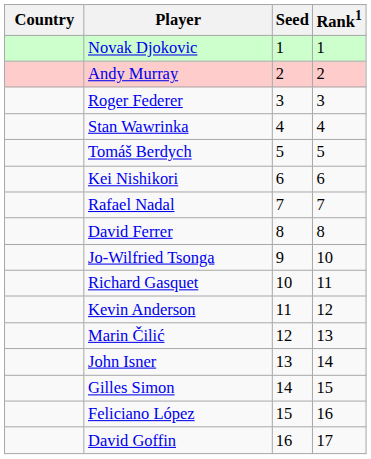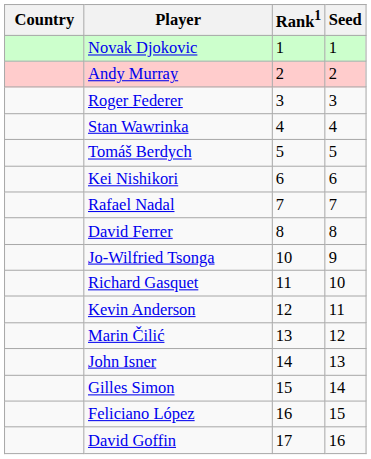 <table class="sortable wikitable">
 <tr>
 <th width="70">Country</th>
 <th width="175">Player</th>
+<th>Rank<sup>1</sup></th>
 <th>Seed</th>
-<th>Rank<sup>1</sup></th>
 </tr>
 <tr style="background:#cfc;">
 <td></td>
 <td><a href='#'>Novak Djokovic</a></td>
 <td>1</td>
 <td>1</td>
 </tr>
 <tr style="background:#fcc;">
 <td></td>
 <td><a href='#'>Andy Murray</a></td>
 <td>2</td>
 <td>2</td>
 </tr>
 <tr>
 <td></td>
 <td><a href='#'>Roger Federer</a></td>
 <td>3</td>
 <td>3</td>
 </tr>
 <tr>
 <td></td>
 <td><a href='#'>Stan Wawrinka</a></td>
 <td>4</td>
 <td>4</td>
 </tr>
 <tr>
 <td></td>
 <td><a href='#'>Tomáš Berdych</a></td>
 <td>5</td>
 <td>5</td>
 </tr>
 <tr>
 <td></td>
 <td><a href='#'>Kei Nishikori</a></td>
 <td>6</td>
 <td>6</td>
 </tr>
 <tr>
 <td></td>
 <td><a href='#'>Rafael Nadal</a></td>
 <td>7</td>
 <td>7</td>
 </tr>
 <tr>
 <td></td>
 <td><a href='#'>David Ferrer</a></td>
 <td>8</td>
 <td>8</td>
 </tr>
 <tr>
 <td></td>
 <td><a href='#'>Jo-Wilfried Tsonga</a></td>
+<td>10</td>
 <td>9</td>
+</tr>
+<tr>
+<td></td>
+<td><a href='#'>Richard Gasquet</a></td>
+<td>11</td>
 <td>10</td>
 </tr>
 <tr>
 <td></td>
-<td><a href='#'>Richard Gasquet</a></td>
-<td>10</td>
+<td><a href='#'>Kevin Anderson</a></td>
+<td>12</td>
 <td>11</td>
 </tr>
 <tr>
 <td></td>
-<td><a href='#'>Kevin Anderson</a></td>
-<td>11</td>
+<td><a href='#'>Marin Čilić</a></td>
+<td>13</td>
 <td>12</td>
 </tr>
 <tr>
 <td></td>
-<td><a href='#'>Marin Čilić</a></td>
-<td>12</td>
+<td><a href='#'>John Isner</a></td>
+<td>14</td>
 <td>13</td>
 </tr>
 <tr>
 <td></td>
-<td><a href='#'>John Isner</a></td>
-<td>13</td>
+<td><a href='#'>Gilles Simon</a></td>
+<td>15</td>
 <td>14</td>
 </tr>
 <tr>
 <td></td>
-<td><a href='#'>Gilles Simon</a></td>
-<td>14</td>
+<td><a href='#'>Feliciano López</a></td>
+<td>16</td>
 <td>15</td>
 </tr>
 <tr>
 <td></td>
-<td><a href='#'>Feliciano López</a></td>
-<td>15</td>
+<td><a href='#'>David Goffin</a></td>
+<td>17</td>
 <td>16</td>
 </tr>
-<tr>
-<td></td>
-<td><a href='#'>David Goffin</a></td>
-<td>16</td>
-<td>17</td>
-</tr>
 </table>
